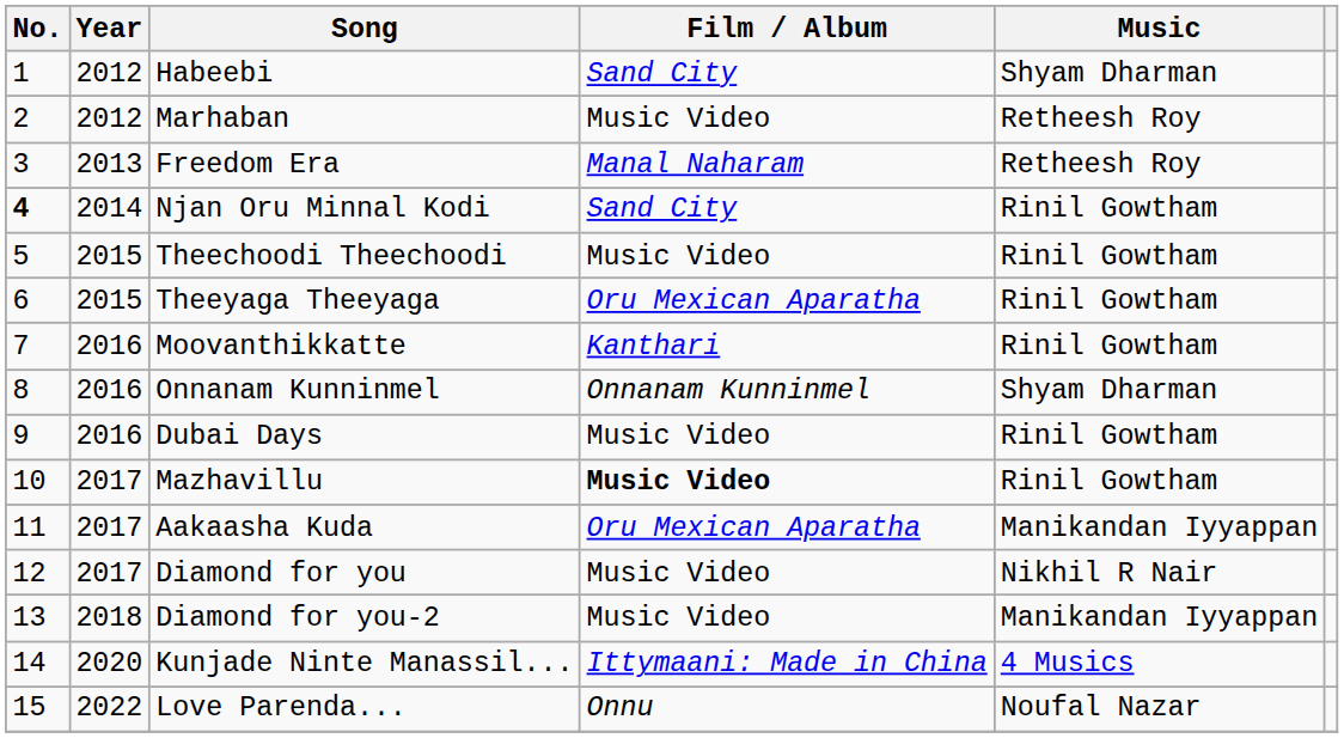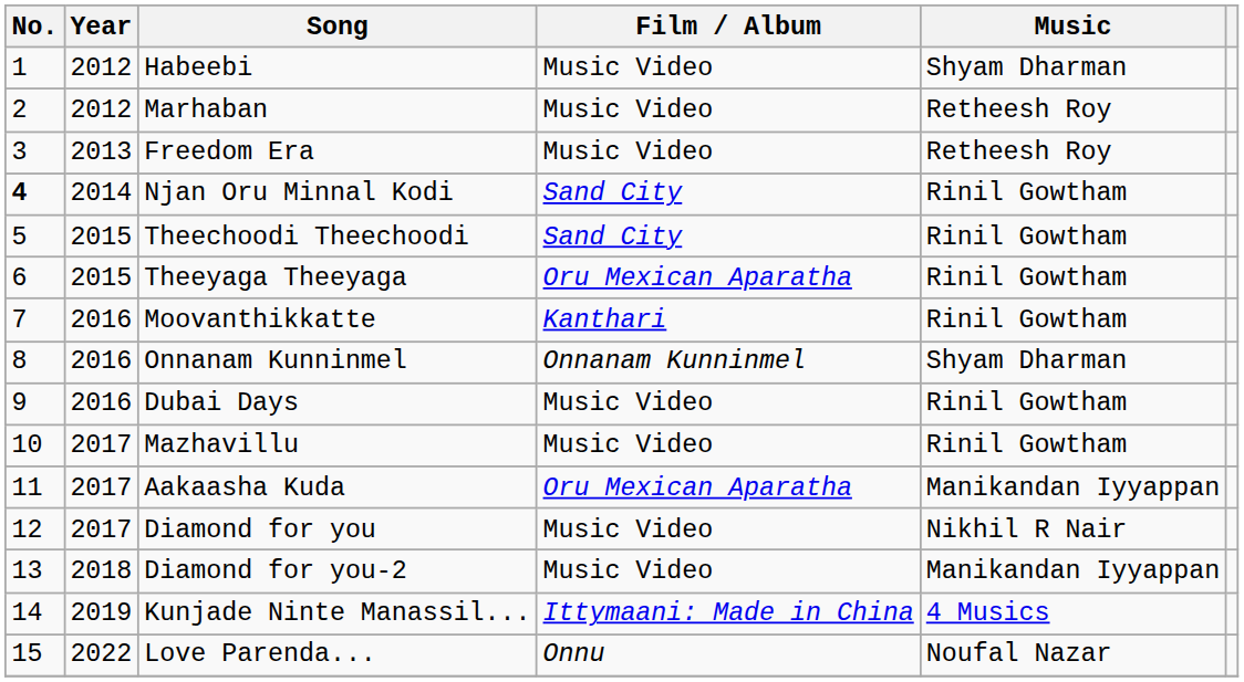 <table class="wikitable">
 <tr>
 <th>No.</th>
 <th>Year</th>
 <th>Song</th>
 <th>Film / Album</th>
 <th>Music</th>
 <th></th>
 </tr>
 <tr>
 <td>1</td>
 <td>2012</td>
 <td>Habeebi</td>
-<td><em><a href='#'>Sand City</a></em></td>
+<td>Music Video</td>
 <td>Shyam Dharman</td>
 <td></td>
 </tr>
 <tr>
 <td>2</td>
 <td>2012</td>
 <td>Marhaban</td>
 <td>Music Video</td>
 <td>Retheesh Roy</td>
 <td></td>
 </tr>
 <tr>
 <td>3</td>
 <td>2013</td>
 <td>Freedom Era</td>
-<td><em><a href='#'>Manal Naharam</a></em></td>
+<td>Music Video</td>
 <td>Retheesh Roy</td>
 <td></td>
 </tr>
 <tr>
 <td><strong>4</strong></td>
 <td>2014</td>
 <td>Njan Oru Minnal Kodi</td>
 <td><em><a href='#'>Sand City</a></em></td>
 <td>Rinil Gowtham</td>
 <td></td>
 </tr>
 <tr>
 <td>5</td>
 <td>2015</td>
 <td>Theechoodi Theechoodi</td>
-<td>Music Video</td>
+<td><em><a href='#'>Sand City</a></em></td>
 <td>Rinil Gowtham</td>
 <td></td>
 </tr>
 <tr>
 <td>6</td>
 <td>2015</td>
 <td>Theeyaga Theeyaga</td>
 <td><em><a href='#'>Oru Mexican Aparatha</a></em></td>
 <td>Rinil Gowtham</td>
 <td></td>
 </tr>
 <tr>
 <td>7</td>
 <td>2016</td>
 <td>Moovanthikkatte</td>
 <td><em><a href='#'>Kanthari</a></em></td>
 <td>Rinil Gowtham</td>
 <td></td>
 </tr>
 <tr>
 <td>8</td>
 <td>2016</td>
 <td>Onnanam Kunninmel</td>
 <td><em>Onnanam Kunninmel</em></td>
 <td>Shyam Dharman</td>
 <td></td>
 </tr>
 <tr>
 <td>9</td>
 <td>2016</td>
 <td>Dubai Days</td>
 <td>Music Video</td>
 <td>Rinil Gowtham</td>
 <td></td>
 </tr>
 <tr>
 <td>10</td>
 <td>2017</td>
 <td>Mazhavillu</td>
-<td><strong>Music Video</strong></td>
+<td>Music Video</td>
 <td>Rinil Gowtham</td>
 <td></td>
 </tr>
 <tr>
 <td>11</td>
 <td>2017</td>
 <td>Aakaasha Kuda</td>
 <td><em><a href='#'>Oru Mexican Aparatha</a></em></td>
 <td>Manikandan Iyyappan</td>
 <td></td>
 </tr>
 <tr>
 <td>12</td>
 <td>2017</td>
 <td>Diamond for you</td>
 <td>Music Video</td>
 <td>Nikhil R Nair</td>
 <td></td>
 </tr>
 <tr>
 <td>13</td>
 <td>2018</td>
 <td>Diamond for you-2</td>
 <td>Music Video</td>
 <td>Manikandan Iyyappan</td>
 <td></td>
 </tr>
 <tr>
 <td>14</td>
-<td>2020</td>
+<td>2019</td>
 <td>Kunjade Ninte Manassil...</td>
 <td><em><a href='#'>Ittymaani: Made in China</a></em></td>
 <td><a href='#'>4 Musics</a></td>
 <td></td>
 </tr>
 <tr>
 <td>15</td>
 <td>2022</td>
 <td>Love Parenda...</td>
 <td><em>Onnu</em></td>
 <td>Noufal Nazar</td>
 <td></td>
 </tr>
 <tr>
 </tr>
 </table>
